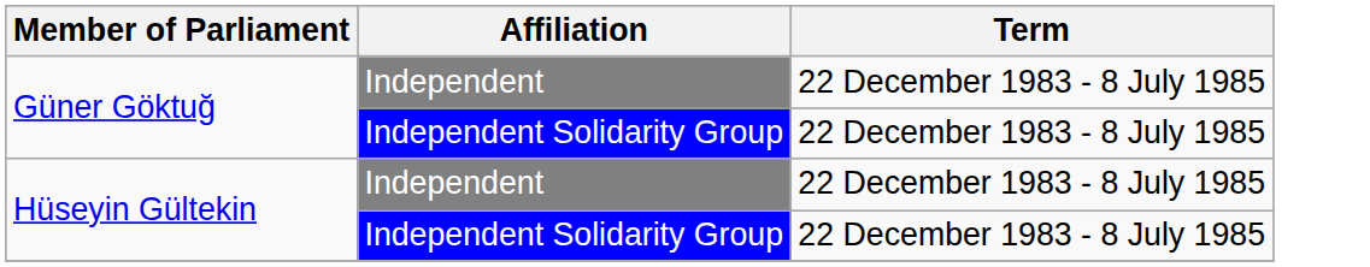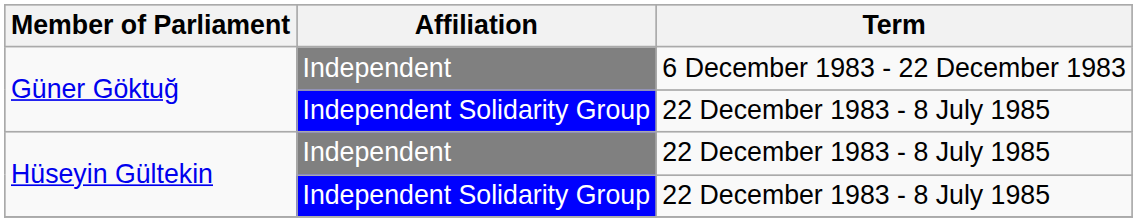 <table class="wikitable">
 <tr>
 <th>Member of Parliament</th>
 <th>Affiliation</th>
 <th>Term</th>
 </tr>
 <tr>
 <td rowspan=2><a href='#'>Güner Göktuğ</a></td>
 <td style="background:gray; color:white">Independent</td>
-<td>22 December 1983 - 8 July 1985</td>
+<td>6 December 1983 - 22 December 1983</td>
 </tr>
 <tr>
 <td style="background:blue; color:white">Independent Solidarity Group</td>
 <td>22 December 1983 - 8 July 1985</td>
 </tr>
 <tr>
 <td rowspan=2><a href='#'>Hüseyin Gültekin</a></td>
 <td style="background:gray; color:white">Independent</td>
 <td>22 December 1983 - 8 July 1985</td>
 </tr>
 <tr>
 <td style="background:blue; color:white">Independent Solidarity Group</td>
 <td>22 December 1983 - 8 July 1985</td>
 </tr>
 <tr>
 </tr>
 </table>
